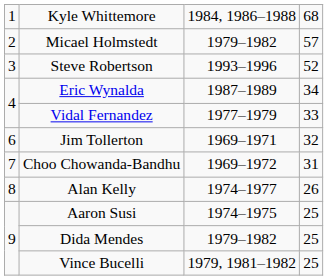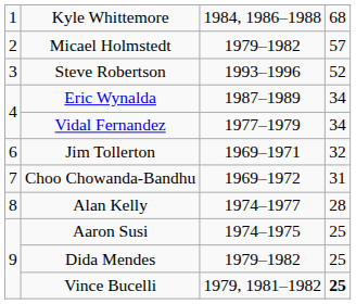 <table class="wikitable" border="1" style="text-align: center;">
 <tr>
 <td>1</td>
 <td>Kyle Whittemore</td>
 <td>1984, 1986–1988</td>
 <td>68</td>
 </tr>
 <tr>
 <td>2</td>
 <td>Micael Holmstedt</td>
 <td>1979–1982</td>
 <td>57</td>
 </tr>
 <tr>
 <td>3</td>
 <td>Steve Robertson</td>
 <td>1993–1996</td>
 <td>52</td>
 </tr>
 <tr>
 <td rowspan="2">4</td>
 <td><a href='#'>Eric Wynalda</a></td>
 <td>1987–1989</td>
 <td>34</td>
 </tr>
 <tr>
 <td><a href='#'>Vidal Fernandez</a></td>
 <td>1977–1979</td>
-<td>33</td>
+<td>34</td>
 </tr>
 <tr>
 <td>6</td>
 <td>Jim Tollerton</td>
 <td>1969–1971</td>
 <td>32</td>
 </tr>
 <tr>
 <td>7</td>
 <td>Choo Chowanda-Bandhu</td>
 <td>1969–1972</td>
 <td>31</td>
 </tr>
 <tr>
 <td>8</td>
 <td>Alan Kelly</td>
 <td>1974–1977</td>
-<td>26</td>
+<td>28</td>
 </tr>
 <tr>
 <td rowspan="3">9</td>
 <td>Aaron Susi</td>
 <td>1974–1975</td>
 <td>25</td>
 </tr>
 <tr>
 <td>Dida Mendes</td>
 <td>1979–1982</td>
 <td>25</td>
 </tr>
 <tr>
 <td>Vince Bucelli</td>
 <td>1979, 1981–1982</td>
-<td>25</td>
+<td><strong>25</strong></td>
 </tr>
 </table>
